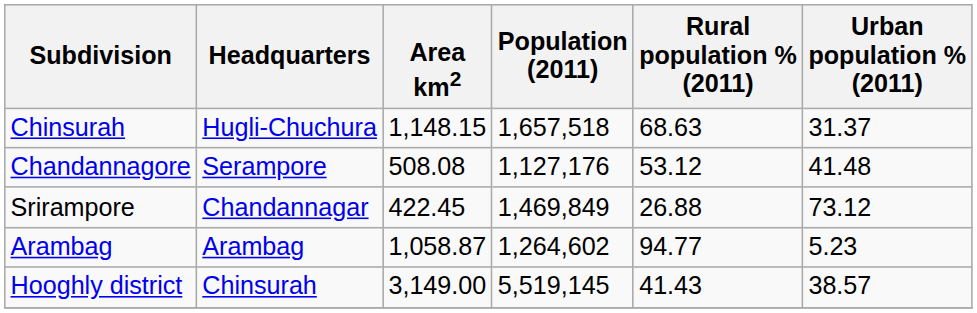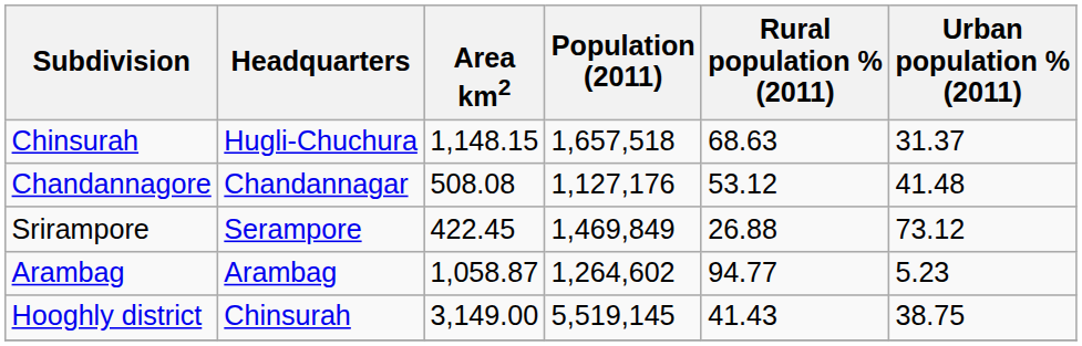 <table class="wikitable sortable">
 <tr>
 <th>Subdivision</th>
 <th>Headquarters</th>
 <th><br>Area<br>km<sup>2</sup></th>
 <th>Population<br>(2011)</th>
 <th>Rural<br>population %<br>(2011)</th>
 <th>Urban<br> population % <br>(2011)</th>
 </tr>
 <tr>
 <td><a href='#'>Chinsurah</a></td>
 <td><a href='#'>Hugli-Chuchura</a></td>
 <td>1,148.15</td>
 <td>1,657,518</td>
 <td>68.63</td>
 <td>31.37</td>
 </tr>
 <tr>
 <td><a href='#'>Chandannagore</a></td>
-<td><a href='#'>Serampore</a></td>
+<td><a href='#'>Chandannagar</a></td>
 <td>508.08</td>
 <td>1,127,176</td>
 <td>53.12</td>
 <td>41.48</td>
 </tr>
 <tr>
 <td>Srirampore</td>
-<td><a href='#'>Chandannagar</a></td>
+<td><a href='#'>Serampore</a></td>
 <td>422.45</td>
 <td>1,469,849</td>
 <td>26.88</td>
 <td>73.12</td>
 </tr>
 <tr>
 <td><a href='#'>Arambag</a></td>
 <td><a href='#'>Arambag</a></td>
 <td>1,058.87</td>
 <td>1,264,602</td>
 <td>94.77</td>
 <td>5.23</td>
 </tr>
 <tr>
 <td><a href='#'>Hooghly district</a></td>
 <td><a href='#'>Chinsurah</a></td>
 <td>3,149.00</td>
 <td>5,519,145</td>
 <td>41.43</td>
-<td>38.57</td>
+<td>38.75</td>
 </tr>
 <tr>
 </tr>
 </table>
